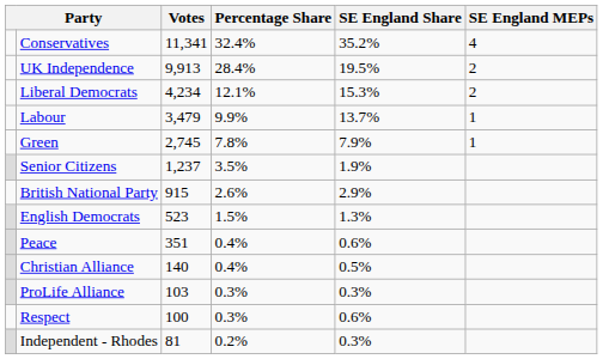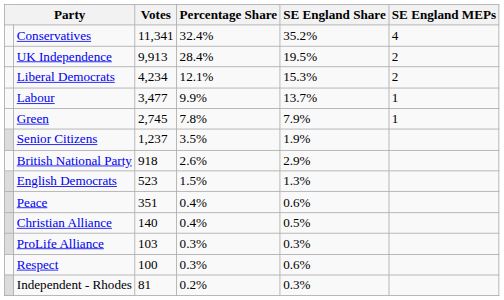 <table class="wikitable">
 <tr>
 <th colspan="2">Party</th>
 <th>Votes</th>
 <th>Percentage Share</th>
 <th>SE England Share</th>
 <th>SE England MEPs</th>
 </tr>
 <tr>
 <td></td>
 <td><a href='#'>Conservatives</a></td>
 <td>11,341</td>
 <td>32.4%</td>
 <td>35.2%</td>
 <td>4</td>
 </tr>
 <tr>
 <td></td>
 <td><a href='#'>UK Independence</a></td>
 <td>9,913</td>
 <td>28.4%</td>
 <td>19.5%</td>
 <td>2</td>
 </tr>
 <tr>
 <td></td>
 <td><a href='#'>Liberal Democrats</a></td>
 <td>4,234</td>
 <td>12.1%</td>
 <td>15.3%</td>
 <td>2</td>
 </tr>
 <tr>
 <td></td>
 <td><a href='#'>Labour</a></td>
-<td>3,479</td>
+<td>3,477</td>
 <td>9.9%</td>
 <td>13.7%</td>
 <td>1</td>
 </tr>
 <tr>
 <td></td>
 <td><a href='#'>Green</a></td>
 <td>2,745</td>
 <td>7.8%</td>
 <td>7.9%</td>
 <td>1</td>
 </tr>
 <tr>
 <td bgcolor="gainsboro"> </td>
 <td><a href='#'>Senior Citizens</a></td>
 <td>1,237</td>
 <td>3.5%</td>
 <td>1.9%</td>
 <td></td>
 </tr>
 <tr>
 <td></td>
 <td><a href='#'>British National Party</a></td>
-<td>915</td>
+<td>918</td>
 <td>2.6%</td>
 <td>2.9%</td>
 <td></td>
 </tr>
 <tr>
 <td bgcolor="gainsboro"> </td>
 <td><a href='#'>English Democrats</a></td>
 <td>523</td>
 <td>1.5%</td>
 <td>1.3%</td>
 <td></td>
 </tr>
 <tr>
 <td bgcolor="gainsboro"> </td>
 <td><a href='#'>Peace</a></td>
 <td>351</td>
 <td>0.4%</td>
 <td>0.6%</td>
 <td></td>
 </tr>
 <tr>
 <td bgcolor="gainsboro"> </td>
 <td><a href='#'>Christian Alliance</a></td>
 <td>140</td>
 <td>0.4%</td>
 <td>0.5%</td>
 <td></td>
 </tr>
 <tr>
 <td bgcolor="gainsboro"> </td>
 <td><a href='#'>ProLife Alliance</a></td>
 <td>103</td>
 <td>0.3%</td>
 <td>0.3%</td>
 <td></td>
 </tr>
 <tr>
 <td></td>
 <td><a href='#'>Respect</a></td>
 <td>100</td>
 <td>0.3%</td>
 <td>0.6%</td>
 <td></td>
 </tr>
 <tr>
 <td bgcolor="gainsboro"> </td>
 <td>Independent - Rhodes</td>
 <td>81</td>
 <td>0.2%</td>
 <td>0.3%</td>
 <td></td>
 </tr>
 </table>
